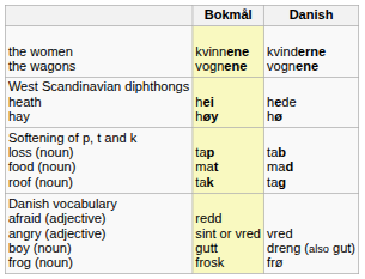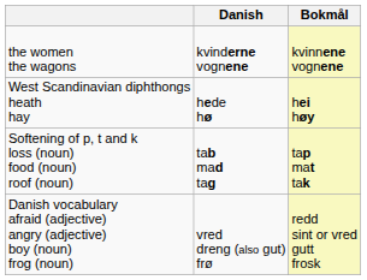 <table class="wikitable">
 <tr>
 <th></th>
+<th>Danish</th>
 <th>Bokmål</th>
-<th>Danish</th>
 </tr>
 <tr>
 <td><br>the women<br>the wagons</td>
+<td><br>kvind<strong>erne</strong><br>vogn<strong>ene</strong></td>
 <td style="background: #f9f9c0"><br>kvinn<strong>ene</strong><br>vogn<strong>ene</strong></td>
-<td><br>kvind<strong>erne</strong><br>vogn<strong>ene</strong></td>
 </tr>
 <tr>
 <td>West Scandinavian diphthongs<br>heath<br>hay</td>
+<td><br>h<strong>e</strong>de<br>h<strong>ø</strong></td>
 <td style="background: #f9f9c0"><br>h<strong>ei</strong><br>h<strong>øy</strong></td>
-<td><br>h<strong>e</strong>de<br>h<strong>ø</strong></td>
 </tr>
 <tr>
 <td>Softening of p, t and k<br>loss (noun)<br>food (noun)<br>roof (noun)<br></td>
+<td><br>ta<strong>b</strong><br>ma<strong>d</strong><br>ta<strong>g</strong></td>
 <td style="background: #f9f9c0"><br>ta<strong>p</strong><br>ma<strong>t</strong><br>ta<strong>k</strong></td>
-<td><br>ta<strong>b</strong><br>ma<strong>d</strong><br>ta<strong>g</strong></td>
 </tr>
 <tr>
 <td>Danish vocabulary<br>afraid (adjective)<br>angry (adjective)<br>boy (noun)<br>frog (noun)</td>
+<td><br><br>vred<br>dreng (<small>also</small> gut)<br>frø</td>
 <td style="background: #f9f9c0"><br>redd<br>sint or vred<br>gutt<br>frosk</td>
-<td><br><br>vred<br>dreng (<small>also</small> gut)<br>frø</td>
 </tr>
 </table>
